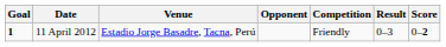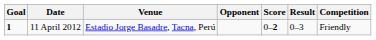 <table class="wikitable collapsible collapsed" style=font-size:85%>
 <tr>
 <th>Goal</th>
 <th>Date</th>
 <th>Venue</th>
 <th>Opponent</th>
+<th>Score</th>
+<th>Result</th>
 <th>Competition</th>
-<th>Result</th>
-<th>Score</th>
 </tr>
 <tr>
 <td><strong>1</strong></td>
 <td>11 April 2012</td>
 <td><a href='#'>Estadio Jorge Basadre</a>, <a href='#'>Tacna</a>, Perú</td>
 <td align=left></td>
+<td>0–<strong>2</strong></td>
+<td>0–3</td>
 <td>Friendly</td>
-<td>0–3</td>
-<td>0–<strong>2</strong></td>
 </tr>
 </table>
